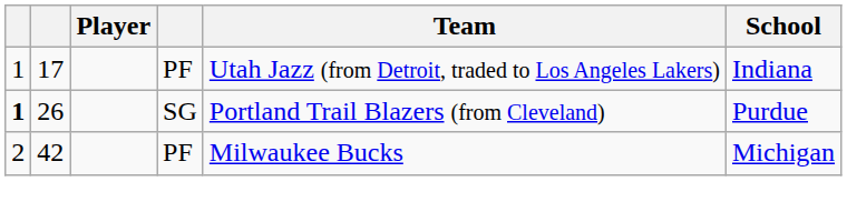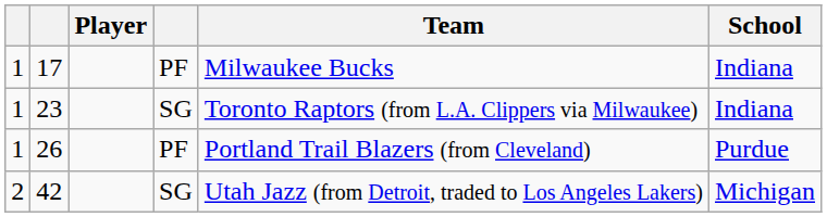 <table class="wikitable sortable plainrowheaders" style="text-align:left">
 <tr>
 <th scope="col"></th>
 <th scope="col"></th>
 <th scope="col">Player</th>
 <th scope="col"></th>
 <th scope="col">Team</th>
 <th scope="col">School</th>
 </tr>
 <tr>
 <td style="text-align:center;">1</td>
 <td style="text-align:center;">17</td>
 <td></td>
 <td>PF</td>
-<td><a href='#'>Utah Jazz</a> <small>(from <a href='#'>Detroit</a>, traded to <a href='#'>Los Angeles Lakers</a>)</small></td>
+<td><a href='#'>Milwaukee Bucks</a></td>
 <td><a href='#'>Indiana</a> </td>
 </tr>
 <tr>
-<td style="text-align:center;"><strong>1</strong></td>
+<td style="text-align:center;">1</td>
+<td style="text-align:center;">23</td>
+<td></td>
+<td>SG</td>
+<td><a href='#'>Toronto Raptors</a> <small>(from <a href='#'>L.A. Clippers</a> via <a href='#'>Milwaukee</a>)</small></td>
+<td><a href='#'>Indiana</a> </td>
+</tr>
+<tr>
+<td style="text-align:center;">1</td>
 <td style="text-align:center;">26</td>
 <td></td>
-<td>SG</td>
+<td>PF</td>
 <td><a href='#'>Portland Trail Blazers</a> <small>(from <a href='#'>Cleveland</a>)</small></td>
 <td><a href='#'>Purdue</a> </td>
 </tr>
 <tr>
 <td style="text-align:center;">2</td>
 <td style="text-align:center;">42</td>
 <td></td>
-<td>PF</td>
-<td><a href='#'>Milwaukee Bucks</a></td>
+<td>SG</td>
+<td><a href='#'>Utah Jazz</a> <small>(from <a href='#'>Detroit</a>, traded to <a href='#'>Los Angeles Lakers</a>)</small></td>
 <td><a href='#'>Michigan</a> </td>
 </tr>
 </table>
